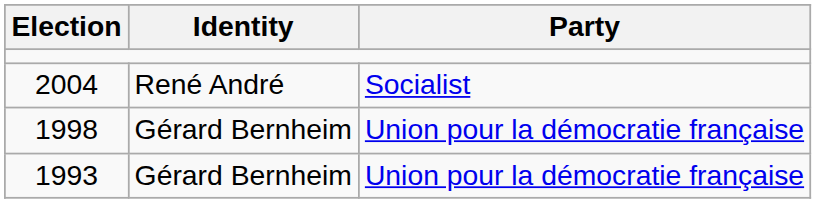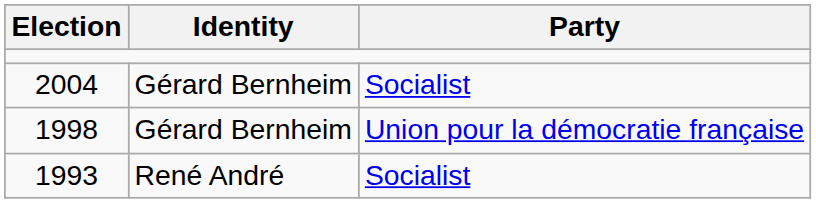 <table class="wikitable">
 <tr>
 <th>Election</th>
 <th>Identity</th>
 <th>Party</th>
 </tr>
 <tr>
 <td colspan="4" align="center"></td>
 </tr>
 <tr>
 <td align=center>2004</td>
-<td>René André</td>
+<td>Gérard Bernheim</td>
 <td><a href='#'>Socialist</a></td>
 </tr>
 <tr>
 <td align=center>1998</td>
 <td>Gérard Bernheim</td>
 <td><a href='#'>Union pour la démocratie française</a></td>
 </tr>
 <tr>
 <td align=center>1993</td>
-<td>Gérard Bernheim</td>
-<td><a href='#'>Union pour la démocratie française</a></td>
+<td>René André</td>
+<td><a href='#'>Socialist</a></td>
 </tr>
 </table>
